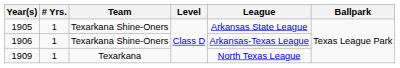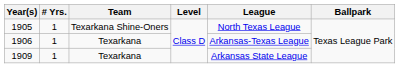 <table class="wikitable" style="text-align:center; font-size: 95%;">
 <tr>
 <th>Year(s)</th>
 <th># Yrs.</th>
 <th>Team</th>
 <th>Level</th>
 <th>League</th>
 <th>Ballpark</th>
 </tr>
 <tr>
 <td>1905</td>
 <td>1</td>
 <td>Texarkana Shine-Oners</td>
 <td rowspan=3><a href='#'>Class D</a></td>
-<td><a href='#'>Arkansas State League</a></td>
+<td><a href='#'>North Texas League</a></td>
 <td rowspan=3>Texas League Park</td>
 </tr>
 <tr>
 <td>1906</td>
 <td>1</td>
-<td>Texarkana Shine-Oners</td>
+<td>Texarkana</td>
 <td><a href='#'>Arkansas-Texas League</a></td>
 </tr>
 <tr>
 <td>1909</td>
 <td>1</td>
 <td>Texarkana</td>
-<td><a href='#'>North Texas League</a></td>
+<td><a href='#'>Arkansas State League</a></td>
 </tr>
 </table>
